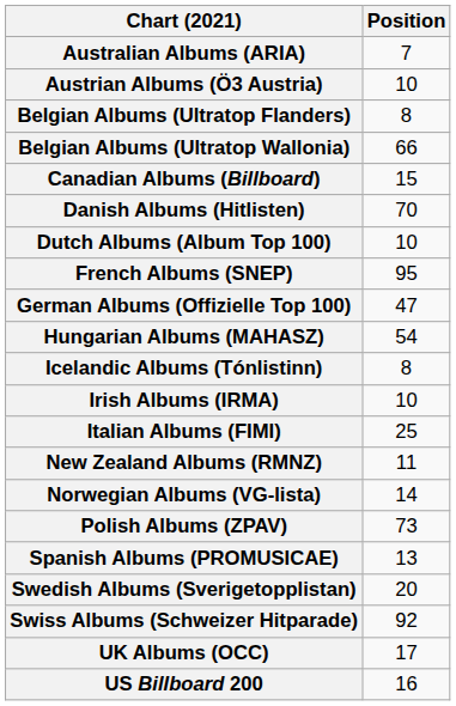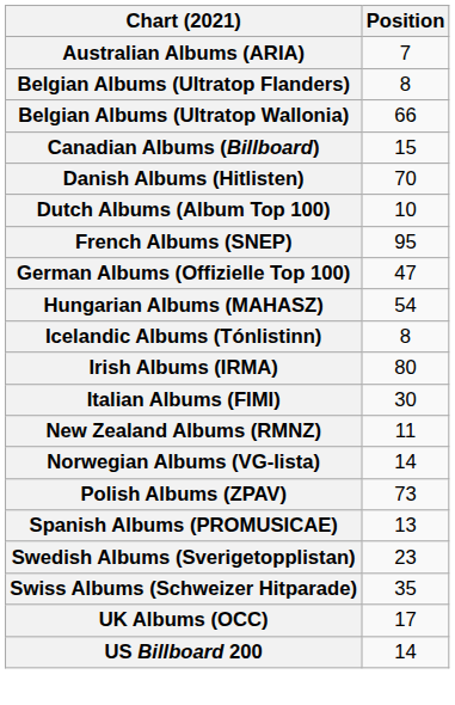 <table class="wikitable sortable plainrowheaders" style="text-align:center">
 <tr>
 <th scope="col">Chart (2021)</th>
 <th scope="col">Position</th>
 </tr>
 <tr>
 <th scope="row">Australian Albums (ARIA)</th>
 <td>7</td>
-</tr>
-<tr>
-<th scope="row">Austrian Albums (Ö3 Austria)</th>
-<td>10</td>
 </tr>
 <tr>
 <th scope="row">Belgian Albums (Ultratop Flanders)</th>
 <td>8</td>
 </tr>
 <tr>
 <th scope="row">Belgian Albums (Ultratop Wallonia)</th>
 <td>66</td>
 </tr>
 <tr>
 <th scope="row">Canadian Albums (<em>Billboard</em>)</th>
 <td>15</td>
 </tr>
 <tr>
 <th scope="row">Danish Albums (Hitlisten)</th>
 <td>70</td>
 </tr>
 <tr>
 <th scope="row">Dutch Albums (Album Top 100)</th>
 <td>10</td>
 </tr>
 <tr>
 <th scope="row">French Albums (SNEP)</th>
 <td>95</td>
 </tr>
 <tr>
 <th scope="row">German Albums (Offizielle Top 100)</th>
 <td>47</td>
 </tr>
 <tr>
 <th scope="row">Hungarian Albums (MAHASZ)</th>
 <td>54</td>
 </tr>
 <tr>
 <th scope="row">Icelandic Albums (Tónlistinn)</th>
 <td>8</td>
 </tr>
 <tr>
 <th scope="row">Irish Albums (IRMA)</th>
-<td>10</td>
+<td>80</td>
 </tr>
 <tr>
 <th scope="row">Italian Albums (FIMI)</th>
-<td>25</td>
+<td>30</td>
 </tr>
 <tr>
 <th scope="row">New Zealand Albums (RMNZ)</th>
 <td>11</td>
 </tr>
 <tr>
 <th scope="row">Norwegian Albums (VG-lista)</th>
 <td>14</td>
 </tr>
 <tr>
 <th scope="row">Polish Albums (ZPAV)</th>
 <td>73</td>
 </tr>
 <tr>
 <th scope="row">Spanish Albums (PROMUSICAE)</th>
 <td>13</td>
 </tr>
 <tr>
 <th scope="row">Swedish Albums (Sverigetopplistan)</th>
-<td>20</td>
+<td>23</td>
 </tr>
 <tr>
 <th scope="row">Swiss Albums (Schweizer Hitparade)</th>
-<td>92</td>
+<td>35</td>
 </tr>
 <tr>
 <th scope="row">UK Albums (OCC)</th>
 <td>17</td>
 </tr>
 <tr>
 <th scope="row">US <em>Billboard</em> 200</th>
-<td>16</td>
+<td>14</td>
 </tr>
 </table>
